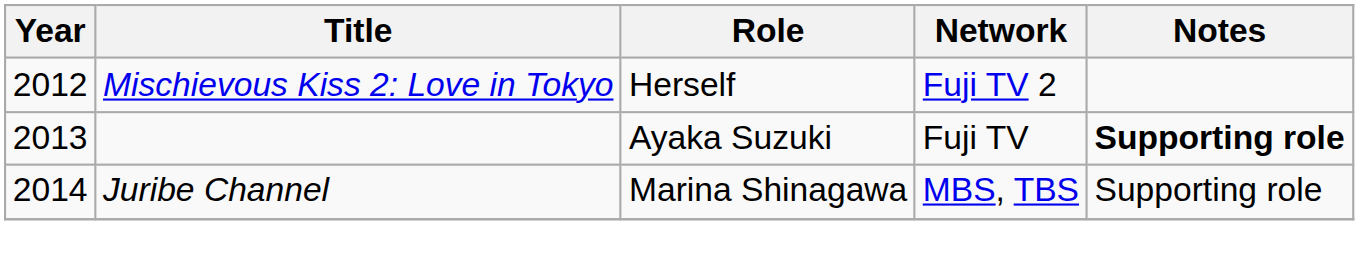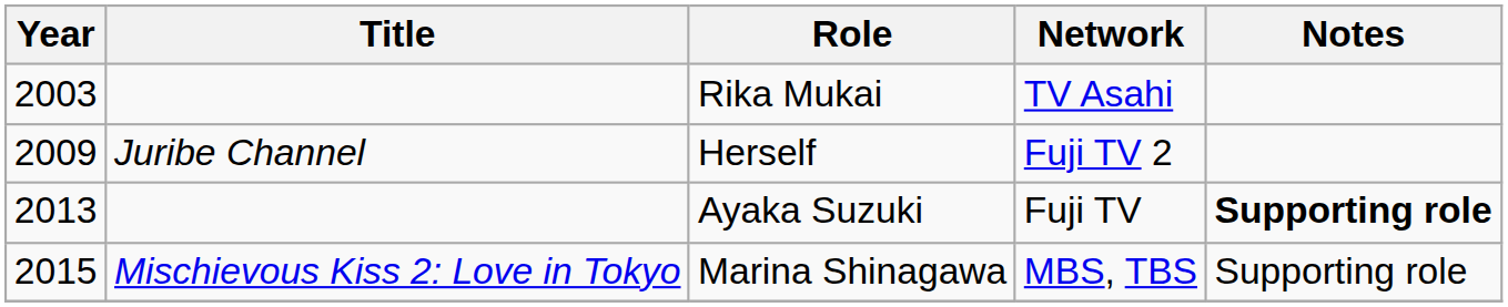 <table class="wikitable sortable">
 <tr>
 <th>Year</th>
 <th>Title</th>
 <th>Role</th>
 <th>Network</th>
 <th class="unsortable">Notes</th>
 </tr>
 <tr>
-<td>2012</td>
-<td><em><a href='#'>Mischievous Kiss 2: Love in Tokyo</a></em></td>
+<td>2003</td>
+<td><em></em></td>
+<td>Rika Mukai</td>
+<td><a href='#'>TV Asahi</a></td>
+<td></td>
+</tr>
+<tr>
+<td>2009</td>
+<td><em>Juribe Channel</em></td>
 <td>Herself</td>
 <td><a href='#'>Fuji TV</a> 2</td>
 <td></td>
 </tr>
 <tr>
 <td>2013</td>
 <td><em></em></td>
 <td>Ayaka Suzuki</td>
 <td>Fuji TV</td>
 <td><strong>Supporting role</strong></td>
 </tr>
 <tr>
-<td>2014</td>
-<td><em>Juribe Channel</em></td>
+<td>2015</td>
+<td><em><a href='#'>Mischievous Kiss 2: Love in Tokyo</a></em></td>
 <td>Marina Shinagawa</td>
 <td><a href='#'>MBS</a>, <a href='#'>TBS</a></td>
 <td>Supporting role</td>
 </tr>
 <tr>
 </tr>
 </table>
